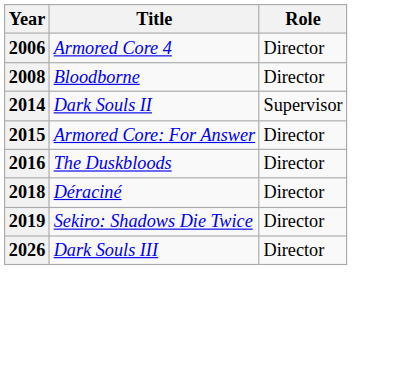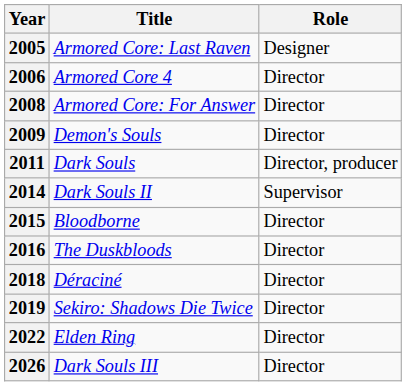 <table class="wikitable sortable" width="auto">
 <tr>
 <th scope=col>Year</th>
 <th scope=col>Title</th>
 <th scope=col>Role</th>
+</tr>
+<tr>
+<th scope=row>2005</th>
+<td><em><a href='#'>Armored Core: Last Raven</a></em></td>
+<td>Designer</td>
 </tr>
 <tr>
 <th scope=row>2006</th>
 <td><em><a href='#'>Armored Core 4</a></em></td>
 <td>Director</td>
 </tr>
 <tr>
 <th scope=row>2008</th>
-<td><em><a href='#'>Bloodborne</a></em></td>
+<td><em><a href='#'>Armored Core: For Answer</a></em></td>
 <td>Director</td>
+</tr>
+<tr>
+<th scope=row>2009</th>
+<td><em><a href='#'>Demon's Souls</a></em></td>
+<td>Director</td>
+</tr>
+<tr>
+<th scope=row>2011</th>
+<td><em><a href='#'>Dark Souls</a></em></td>
+<td>Director, producer</td>
 </tr>
 <tr>
 <th scope=row>2014</th>
 <td><em><a href='#'>Dark Souls II</a></em></td>
 <td>Supervisor</td>
 </tr>
 <tr>
 <th scope=row>2015</th>
-<td><em><a href='#'>Armored Core: For Answer</a></em></td>
+<td><em><a href='#'>Bloodborne</a></em></td>
 <td>Director</td>
 </tr>
 <tr>
 <th scope=row>2016</th>
 <td><em><a href='#'>The Duskbloods</a></em></td>
 <td>Director</td>
 </tr>
 <tr>
 <th scope=row>2018</th>
 <td><em><a href='#'>Déraciné</a></em></td>
 <td>Director</td>
 </tr>
 <tr>
 <th scope=row>2019</th>
 <td><em><a href='#'>Sekiro: Shadows Die Twice</a></em></td>
 <td>Director</td>
 </tr>
 <tr>
+<th scope=row>2022</th>
+<td><em><a href='#'>Elden Ring</a></em></td>
+<td>Director</td>
+</tr>
+<tr>
 <th scope=row>2026</th>
 <td><em><a href='#'>Dark Souls III</a></em></td>
 <td>Director</td>
 </tr>
 </table>
